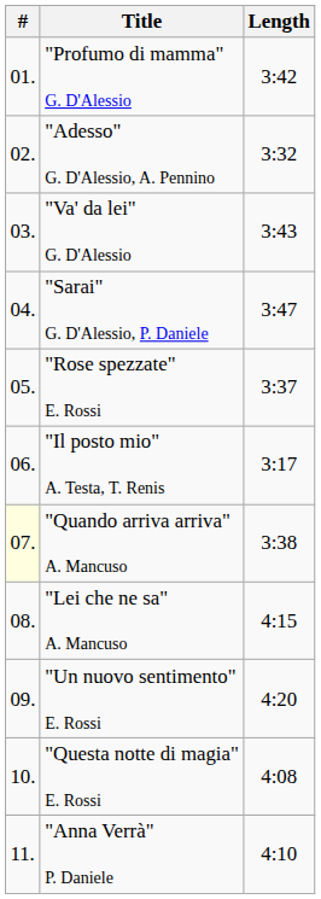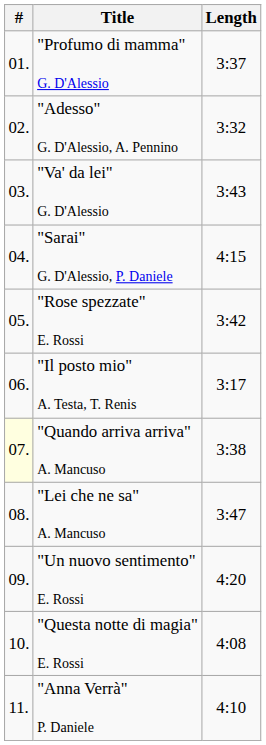 <table class="wikitable">
 <tr>
 <th>#</th>
 <th>Title</th>
 <th>Length</th>
 </tr>
 <tr>
 <td>01.</td>
 <td align="left">"Profumo di mamma"<br><br><small><a href='#'>G. D'Alessio</a></small></td>
-<td align="center">3:42</td>
+<td align="center">3:37</td>
 </tr>
 <tr>
 <td>02.</td>
 <td align="left">"Adesso"<br><br><small>G. D'Alessio, A. Pennino</small></td>
 <td align="center">3:32</td>
 </tr>
 <tr>
 <td>03.</td>
 <td align="left">"Va' da lei"<br><br><small>G. D'Alessio</small></td>
 <td align="center">3:43</td>
 </tr>
 <tr>
 <td>04.</td>
 <td align="left">"Sarai"  <br><br><small>G. D'Alessio, <a href='#'>P. Daniele</a></small></td>
-<td align="center">3:47</td>
+<td align="center">4:15</td>
 </tr>
 <tr>
 <td>05.</td>
 <td align="left">"Rose spezzate"<br><br><small>E. Rossi</small></td>
-<td align="center">3:37</td>
+<td align="center">3:42</td>
 </tr>
 <tr>
 <td>06.</td>
 <td align="left">"Il posto mio"<br><br><small>A. Testa, T. Renis</small></td>
 <td align="center">3:17</td>
 </tr>
 <tr>
 <td style="background: lightyellow;">07.</td>
 <td align="left">"Quando arriva arriva"<br><br><small>A. Mancuso</small></td>
 <td align="center">3:38</td>
 </tr>
 <tr>
 <td>08.</td>
 <td align="left">"Lei che ne sa"<br><br><small>A. Mancuso</small></td>
-<td align="center">4:15</td>
+<td align="center">3:47</td>
 </tr>
 <tr>
 <td>09.</td>
 <td align="left">"Un nuovo sentimento"<br><br><small>E. Rossi</small></td>
 <td align="center">4:20</td>
 </tr>
 <tr>
 <td>10.</td>
 <td align="left">"Questa notte di magia"<br><br><small>E. Rossi</small></td>
 <td align="center">4:08</td>
 </tr>
 <tr>
 <td>11.</td>
 <td align="left">"Anna Verrà"<br><br><small>P. Daniele</small></td>
 <td align="center">4:10</td>
 </tr>
 </table>
